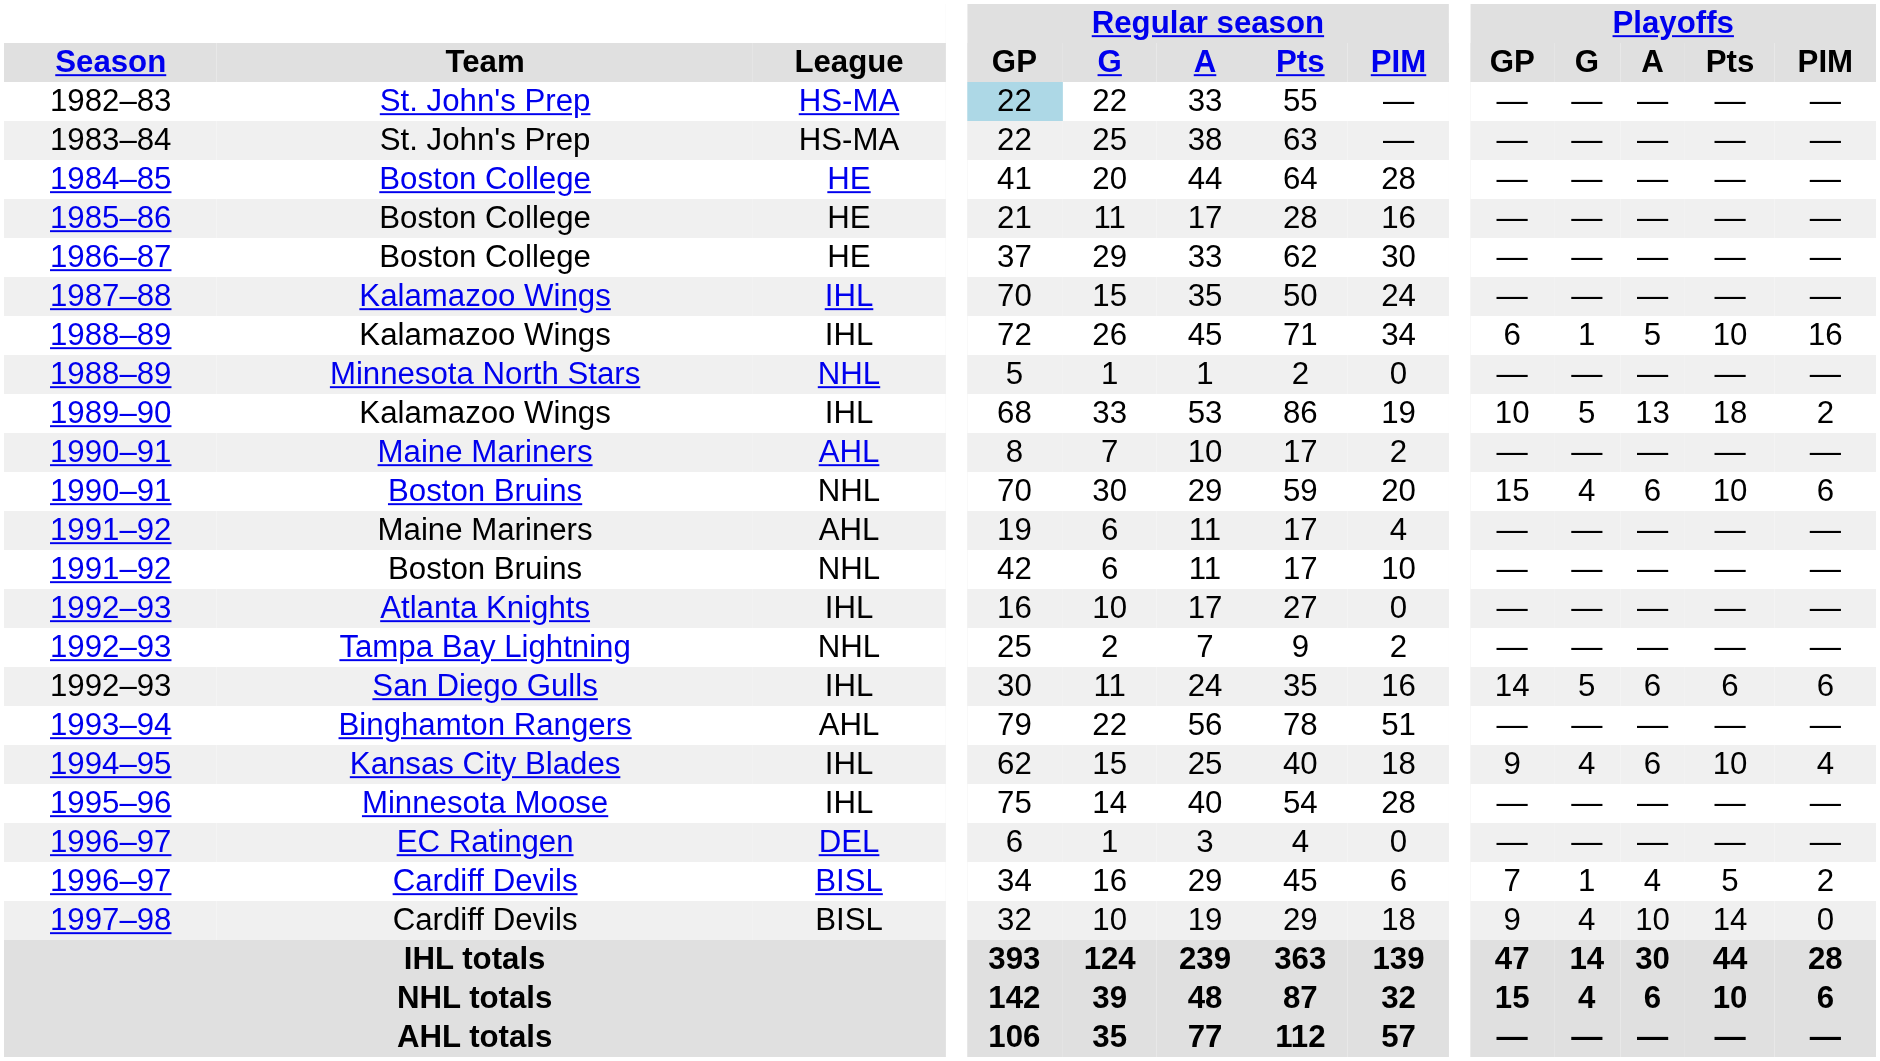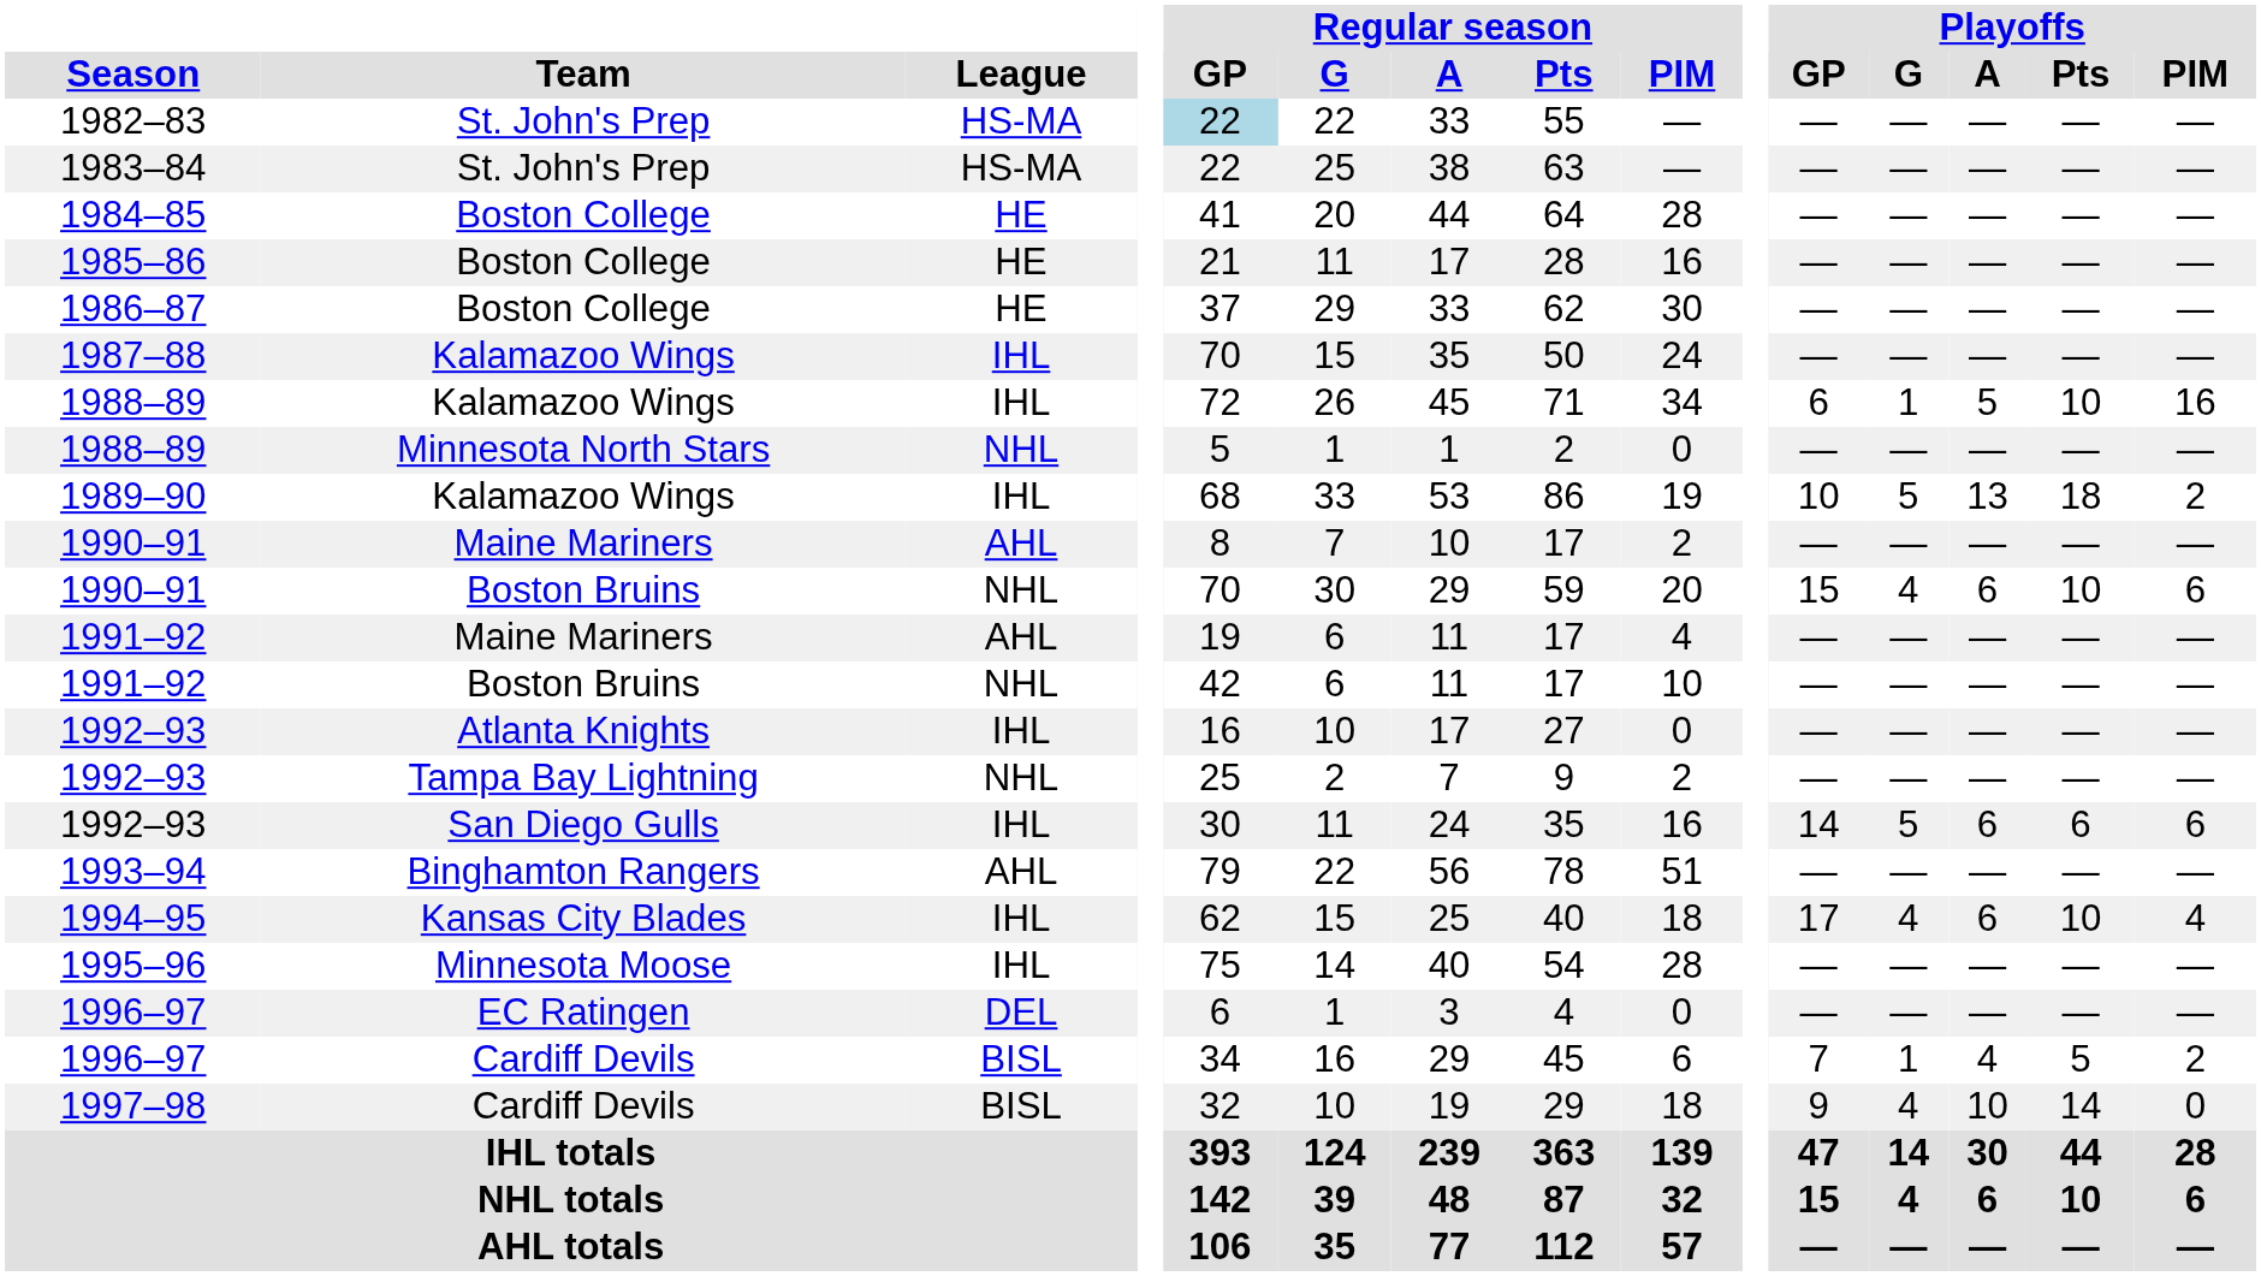 <table border="0" cellpadding="1" cellspacing="0" style="text-align:center; width:60em">
 <tr bgcolor="#e0e0e0">
 <th colspan="3" bgcolor="#ffffff"> </th>
 <th rowspan="99" bgcolor="#ffffff"> </th>
 <th colspan="5"><a href='#'>Regular season</a></th>
 <th rowspan="99" bgcolor="#ffffff"> </th>
 <th colspan="5"><a href='#'>Playoffs</a></th>
 </tr>
 <tr bgcolor="#e0e0e0">
 <th><a href='#'>Season</a></th>
 <th>Team</th>
 <th>League</th>
 <th>GP</th>
 <th><a href='#'>G</a></th>
 <th><a href='#'>A</a></th>
 <th><a href='#'>Pts</a></th>
 <th><a href='#'>PIM</a></th>
 <th>GP</th>
 <th>G</th>
 <th>A</th>
 <th>Pts</th>
 <th>PIM</th>
 </tr>
 <tr>
 <td>1982–83</td>
 <td><a href='#'>St. John's Prep</a></td>
 <td><a href='#'>HS-MA</a></td>
 <td style="background: lightblue;">22</td>
 <td>22</td>
 <td>33</td>
 <td>55</td>
 <td>—</td>
 <td>—</td>
 <td>—</td>
 <td>—</td>
 <td>—</td>
 <td>—</td>
 </tr>
 <tr bgcolor="#f0f0f0">
 <td>1983–84</td>
 <td>St. John's Prep</td>
 <td>HS-MA</td>
 <td>22</td>
 <td>25</td>
 <td>38</td>
 <td>63</td>
 <td>—</td>
 <td>—</td>
 <td>—</td>
 <td>—</td>
 <td>—</td>
 <td>—</td>
 </tr>
 <tr>
 <td><a href='#'>1984–85</a></td>
 <td><a href='#'>Boston College</a></td>
 <td><a href='#'>HE</a></td>
 <td>41</td>
 <td>20</td>
 <td>44</td>
 <td>64</td>
 <td>28</td>
 <td>—</td>
 <td>—</td>
 <td>—</td>
 <td>—</td>
 <td>—</td>
 </tr>
 <tr bgcolor="#f0f0f0">
 <td><a href='#'>1985–86</a></td>
 <td>Boston College</td>
 <td>HE</td>
 <td>21</td>
 <td>11</td>
 <td>17</td>
 <td>28</td>
 <td>16</td>
 <td>—</td>
 <td>—</td>
 <td>—</td>
 <td>—</td>
 <td>—</td>
 </tr>
 <tr>
 <td><a href='#'>1986–87</a></td>
 <td>Boston College</td>
 <td>HE</td>
 <td>37</td>
 <td>29</td>
 <td>33</td>
 <td>62</td>
 <td>30</td>
 <td>—</td>
 <td>—</td>
 <td>—</td>
 <td>—</td>
 <td>—</td>
 </tr>
 <tr bgcolor="#f0f0f0">
 <td><a href='#'>1987–88</a></td>
 <td><a href='#'>Kalamazoo Wings</a></td>
 <td><a href='#'>IHL</a></td>
 <td>70</td>
 <td>15</td>
 <td>35</td>
 <td>50</td>
 <td>24</td>
 <td>—</td>
 <td>—</td>
 <td>—</td>
 <td>—</td>
 <td>—</td>
 </tr>
 <tr>
 <td><a href='#'>1988–89</a></td>
 <td>Kalamazoo Wings</td>
 <td>IHL</td>
 <td>72</td>
 <td>26</td>
 <td>45</td>
 <td>71</td>
 <td>34</td>
 <td>6</td>
 <td>1</td>
 <td>5</td>
 <td>10</td>
 <td>16</td>
 </tr>
 <tr bgcolor="#f0f0f0">
 <td><a href='#'>1988–89</a></td>
 <td><a href='#'>Minnesota North Stars</a></td>
 <td><a href='#'>NHL</a></td>
 <td>5</td>
 <td>1</td>
 <td>1</td>
 <td>2</td>
 <td>0</td>
 <td>—</td>
 <td>—</td>
 <td>—</td>
 <td>—</td>
 <td>—</td>
 </tr>
 <tr>
 <td><a href='#'>1989–90</a></td>
 <td>Kalamazoo Wings</td>
 <td>IHL</td>
 <td>68</td>
 <td>33</td>
 <td>53</td>
 <td>86</td>
 <td>19</td>
 <td>10</td>
 <td>5</td>
 <td>13</td>
 <td>18</td>
 <td>2</td>
 </tr>
 <tr bgcolor="#f0f0f0">
 <td><a href='#'>1990–91</a></td>
 <td><a href='#'>Maine Mariners</a></td>
 <td><a href='#'>AHL</a></td>
 <td>8</td>
 <td>7</td>
 <td>10</td>
 <td>17</td>
 <td>2</td>
 <td>—</td>
 <td>—</td>
 <td>—</td>
 <td>—</td>
 <td>—</td>
 </tr>
 <tr>
 <td><a href='#'>1990–91</a></td>
 <td><a href='#'>Boston Bruins</a></td>
 <td>NHL</td>
 <td>70</td>
 <td>30</td>
 <td>29</td>
 <td>59</td>
 <td>20</td>
 <td>15</td>
 <td>4</td>
 <td>6</td>
 <td>10</td>
 <td>6</td>
 </tr>
 <tr bgcolor="#f0f0f0">
 <td><a href='#'>1991–92</a></td>
 <td>Maine Mariners</td>
 <td>AHL</td>
 <td>19</td>
 <td>6</td>
 <td>11</td>
 <td>17</td>
 <td>4</td>
 <td>—</td>
 <td>—</td>
 <td>—</td>
 <td>—</td>
 <td>—</td>
 </tr>
 <tr>
 <td><a href='#'>1991–92</a></td>
 <td>Boston Bruins</td>
 <td>NHL</td>
 <td>42</td>
 <td>6</td>
 <td>11</td>
 <td>17</td>
 <td>10</td>
 <td>—</td>
 <td>—</td>
 <td>—</td>
 <td>—</td>
 <td>—</td>
 </tr>
 <tr bgcolor="#f0f0f0">
 <td><a href='#'>1992–93</a></td>
 <td><a href='#'>Atlanta Knights</a></td>
 <td>IHL</td>
 <td>16</td>
 <td>10</td>
 <td>17</td>
 <td>27</td>
 <td>0</td>
 <td>—</td>
 <td>—</td>
 <td>—</td>
 <td>—</td>
 <td>—</td>
 </tr>
 <tr>
 <td><a href='#'>1992–93</a></td>
 <td><a href='#'>Tampa Bay Lightning</a></td>
 <td>NHL</td>
 <td>25</td>
 <td>2</td>
 <td>7</td>
 <td>9</td>
 <td>2</td>
 <td>—</td>
 <td>—</td>
 <td>—</td>
 <td>—</td>
 <td>—</td>
 </tr>
 <tr bgcolor="#f0f0f0">
 <td>1992–93</td>
 <td><a href='#'>San Diego Gulls</a></td>
 <td>IHL</td>
 <td>30</td>
 <td>11</td>
 <td>24</td>
 <td>35</td>
 <td>16</td>
 <td>14</td>
 <td>5</td>
 <td>6</td>
 <td>6</td>
 <td>6</td>
 </tr>
 <tr>
 <td><a href='#'>1993–94</a></td>
 <td><a href='#'>Binghamton Rangers</a></td>
 <td>AHL</td>
 <td>79</td>
 <td>22</td>
 <td>56</td>
 <td>78</td>
 <td>51</td>
 <td>—</td>
 <td>—</td>
 <td>—</td>
 <td>—</td>
 <td>—</td>
 </tr>
 <tr bgcolor="#f0f0f0">
 <td><a href='#'>1994–95</a></td>
 <td><a href='#'>Kansas City Blades</a></td>
 <td>IHL</td>
 <td>62</td>
 <td>15</td>
 <td>25</td>
 <td>40</td>
 <td>18</td>
-<td>9</td>
+<td>17</td>
 <td>4</td>
 <td>6</td>
 <td>10</td>
 <td>4</td>
 </tr>
 <tr>
 <td><a href='#'>1995–96</a></td>
 <td><a href='#'>Minnesota Moose</a></td>
 <td>IHL</td>
 <td>75</td>
 <td>14</td>
 <td>40</td>
 <td>54</td>
 <td>28</td>
 <td>—</td>
 <td>—</td>
 <td>—</td>
 <td>—</td>
 <td>—</td>
 </tr>
 <tr bgcolor="#f0f0f0">
 <td><a href='#'>1996–97</a></td>
 <td><a href='#'>EC Ratingen</a></td>
 <td><a href='#'>DEL</a></td>
 <td>6</td>
 <td>1</td>
 <td>3</td>
 <td>4</td>
 <td>0</td>
 <td>—</td>
 <td>—</td>
 <td>—</td>
 <td>—</td>
 <td>—</td>
 </tr>
 <tr>
 <td><a href='#'>1996–97</a></td>
 <td><a href='#'>Cardiff Devils</a></td>
 <td><a href='#'>BISL</a></td>
 <td>34</td>
 <td>16</td>
 <td>29</td>
 <td>45</td>
 <td>6</td>
 <td>7</td>
 <td>1</td>
 <td>4</td>
 <td>5</td>
 <td>2</td>
 </tr>
 <tr bgcolor="#f0f0f0">
 <td><a href='#'>1997–98</a></td>
 <td>Cardiff Devils</td>
 <td>BISL</td>
 <td>32</td>
 <td>10</td>
 <td>19</td>
 <td>29</td>
 <td>18</td>
 <td>9</td>
 <td>4</td>
 <td>10</td>
 <td>14</td>
 <td>0</td>
 </tr>
 <tr bgcolor="#e0e0e0">
 <th colspan="3">IHL totals</th>
 <th>393</th>
 <th>124</th>
 <th>239</th>
 <th>363</th>
 <th>139</th>
 <th>47</th>
 <th>14</th>
 <th>30</th>
 <th>44</th>
 <th>28</th>
 </tr>
 <tr bgcolor="#e0e0e0">
 <th colspan="3">NHL totals</th>
 <th>142</th>
 <th>39</th>
 <th>48</th>
 <th>87</th>
 <th>32</th>
 <th>15</th>
 <th>4</th>
 <th>6</th>
 <th>10</th>
 <th>6</th>
 </tr>
 <tr bgcolor="#e0e0e0">
 <th colspan="3">AHL totals</th>
 <th>106</th>
 <th>35</th>
 <th>77</th>
 <th>112</th>
 <th>57</th>
 <th>—</th>
 <th>—</th>
 <th>—</th>
 <th>—</th>
 <th>—</th>
 </tr>
 </table>
